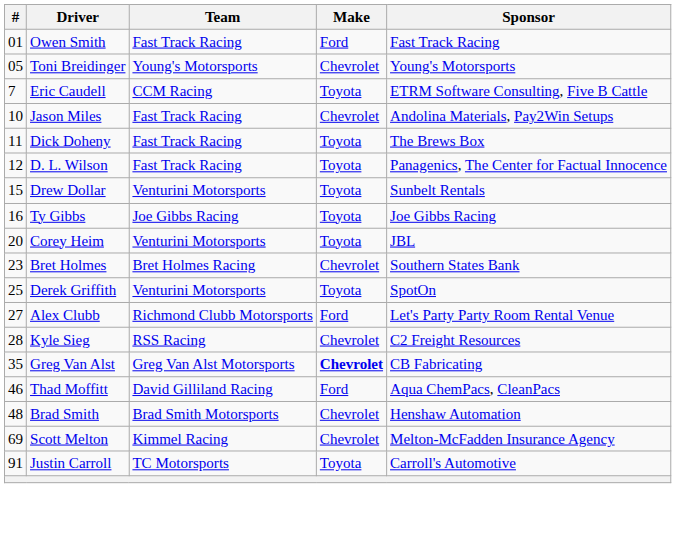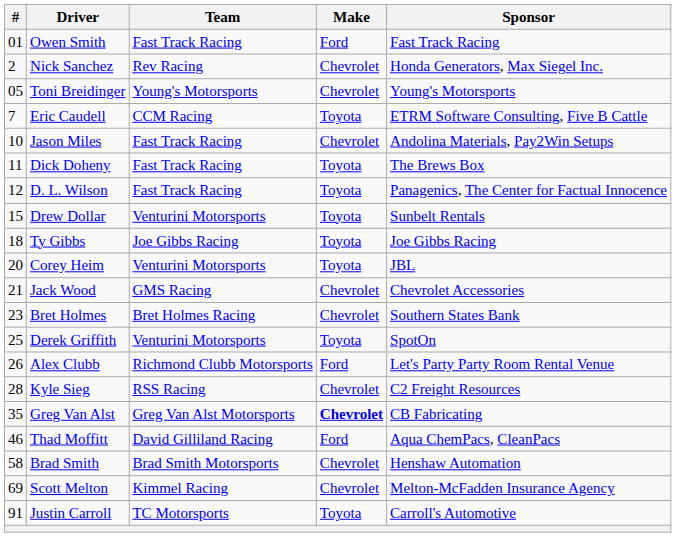 <table class="wikitable" style="font-size:95%">
 <tr>
 <th>#</th>
 <th>Driver</th>
 <th>Team</th>
 <th>Make</th>
 <th>Sponsor</th>
 </tr>
 <tr>
 <td>01</td>
 <td><a href='#'>Owen Smith</a></td>
 <td><a href='#'>Fast Track Racing</a></td>
 <td><a href='#'>Ford</a></td>
 <td><a href='#'>Fast Track Racing</a></td>
+</tr>
+<tr>
+<td>2</td>
+<td><a href='#'>Nick Sanchez</a></td>
+<td><a href='#'>Rev Racing</a></td>
+<td><a href='#'>Chevrolet</a></td>
+<td><a href='#'>Honda Generators</a>, <a href='#'>Max Siegel Inc.</a></td>
 </tr>
 <tr>
 <td>05</td>
 <td><a href='#'>Toni Breidinger</a></td>
 <td><a href='#'>Young's Motorsports</a></td>
 <td><a href='#'>Chevrolet</a></td>
 <td><a href='#'>Young's Motorsports</a></td>
 </tr>
 <tr>
 <td>7</td>
 <td><a href='#'>Eric Caudell</a></td>
 <td><a href='#'>CCM Racing</a></td>
 <td><a href='#'>Toyota</a></td>
 <td><a href='#'>ETRM Software Consulting</a>, <a href='#'>Five B Cattle</a></td>
 </tr>
 <tr>
 <td>10</td>
 <td><a href='#'>Jason Miles</a></td>
 <td><a href='#'>Fast Track Racing</a></td>
 <td><a href='#'>Chevrolet</a></td>
 <td><a href='#'>Andolina Materials</a>, <a href='#'>Pay2Win Setups</a></td>
 </tr>
 <tr>
 <td>11</td>
 <td><a href='#'>Dick Doheny</a></td>
 <td><a href='#'>Fast Track Racing</a></td>
 <td><a href='#'>Toyota</a></td>
 <td><a href='#'>The Brews Box</a></td>
 </tr>
 <tr>
 <td>12</td>
 <td><a href='#'>D. L. Wilson</a></td>
 <td><a href='#'>Fast Track Racing</a></td>
 <td><a href='#'>Toyota</a></td>
 <td><a href='#'>Panagenics</a>, <a href='#'>The Center for Factual Innocence</a></td>
 </tr>
 <tr>
 <td>15</td>
 <td><a href='#'>Drew Dollar</a></td>
 <td><a href='#'>Venturini Motorsports</a></td>
 <td><a href='#'>Toyota</a></td>
 <td><a href='#'>Sunbelt Rentals</a></td>
 </tr>
 <tr>
-<td>16</td>
+<td>18</td>
 <td><a href='#'>Ty Gibbs</a></td>
 <td><a href='#'>Joe Gibbs Racing</a></td>
 <td><a href='#'>Toyota</a></td>
 <td><a href='#'>Joe Gibbs Racing</a></td>
 </tr>
 <tr>
 <td>20</td>
 <td><a href='#'>Corey Heim</a></td>
 <td><a href='#'>Venturini Motorsports</a></td>
 <td><a href='#'>Toyota</a></td>
 <td><a href='#'>JBL</a></td>
+</tr>
+<tr>
+<td>21</td>
+<td><a href='#'>Jack Wood</a></td>
+<td><a href='#'>GMS Racing</a></td>
+<td><a href='#'>Chevrolet</a></td>
+<td><a href='#'>Chevrolet Accessories</a></td>
 </tr>
 <tr>
 <td>23</td>
 <td><a href='#'>Bret Holmes</a></td>
 <td><a href='#'>Bret Holmes Racing</a></td>
 <td><a href='#'>Chevrolet</a></td>
 <td><a href='#'>Southern States Bank</a></td>
 </tr>
 <tr>
 <td>25</td>
 <td><a href='#'>Derek Griffith</a></td>
 <td><a href='#'>Venturini Motorsports</a></td>
 <td><a href='#'>Toyota</a></td>
 <td><a href='#'>SpotOn</a></td>
 </tr>
 <tr>
-<td>27</td>
+<td>26</td>
 <td><a href='#'>Alex Clubb</a></td>
 <td><a href='#'>Richmond Clubb Motorsports</a></td>
 <td><a href='#'>Ford</a></td>
 <td><a href='#'>Let's Party Party Room Rental Venue</a></td>
 </tr>
 <tr>
 <td>28</td>
 <td><a href='#'>Kyle Sieg</a></td>
 <td><a href='#'>RSS Racing</a></td>
 <td><a href='#'>Chevrolet</a></td>
 <td><a href='#'>C2 Freight Resources</a></td>
 </tr>
 <tr>
 <td>35</td>
 <td><a href='#'>Greg Van Alst</a></td>
 <td><a href='#'>Greg Van Alst Motorsports</a></td>
 <td><strong><a href='#'>Chevrolet</a></strong></td>
 <td><a href='#'>CB Fabricating</a></td>
 </tr>
 <tr>
 <td>46</td>
 <td><a href='#'>Thad Moffitt</a></td>
 <td><a href='#'>David Gilliland Racing</a></td>
 <td><a href='#'>Ford</a></td>
 <td><a href='#'>Aqua ChemPacs</a>, <a href='#'>CleanPacs</a></td>
 </tr>
 <tr>
-<td>48</td>
+<td>58</td>
 <td><a href='#'>Brad Smith</a></td>
 <td><a href='#'>Brad Smith Motorsports</a></td>
 <td><a href='#'>Chevrolet</a></td>
 <td><a href='#'>Henshaw Automation</a></td>
 </tr>
 <tr>
 <td>69</td>
 <td><a href='#'>Scott Melton</a></td>
 <td><a href='#'>Kimmel Racing</a></td>
 <td><a href='#'>Chevrolet</a></td>
 <td><a href='#'>Melton-McFadden Insurance Agency</a></td>
 </tr>
 <tr>
 <td>91</td>
 <td><a href='#'>Justin Carroll</a></td>
 <td><a href='#'>TC Motorsports</a></td>
 <td><a href='#'>Toyota</a></td>
 <td><a href='#'>Carroll's Automotive</a></td>
 </tr>
 <tr>
 <th colspan="5"></th>
 </tr>
 </table>
